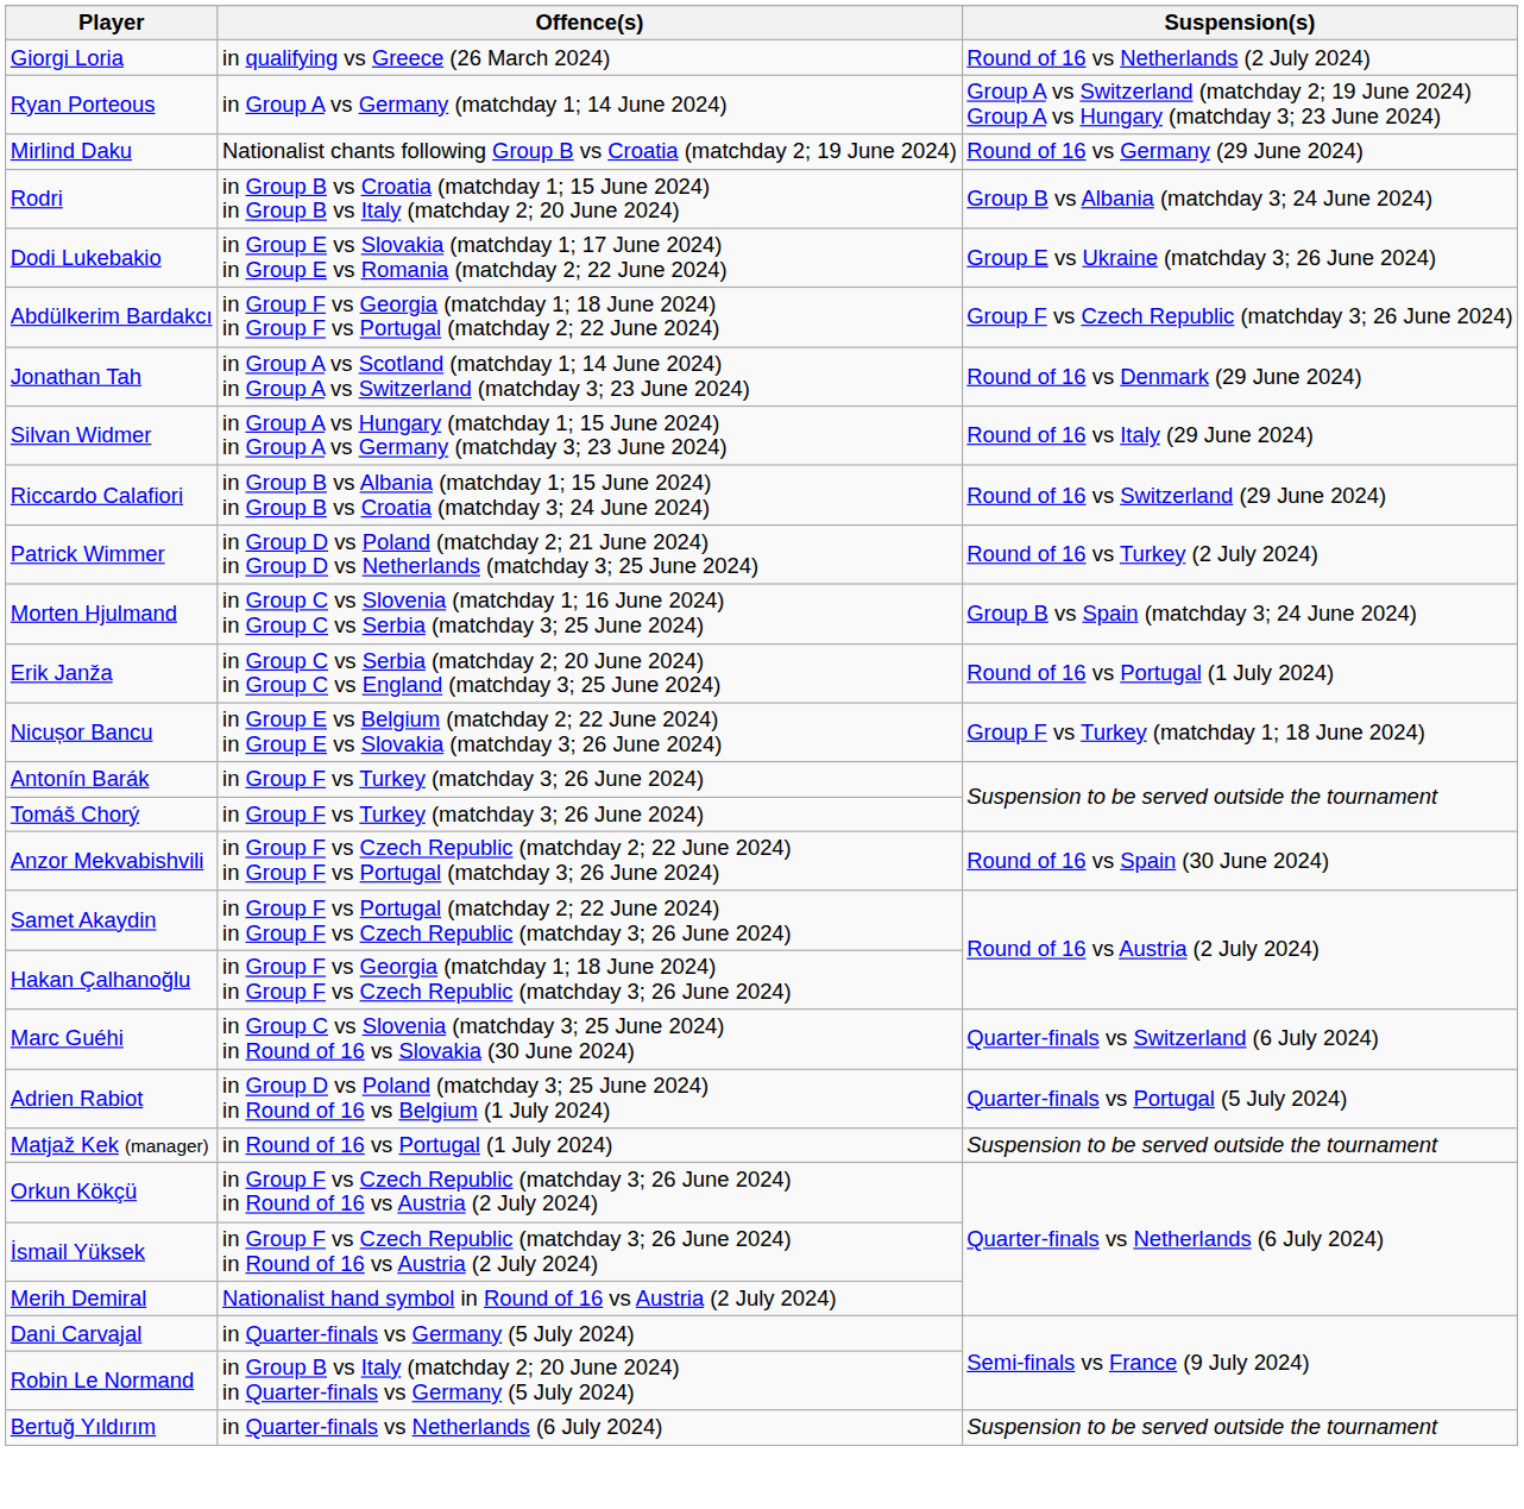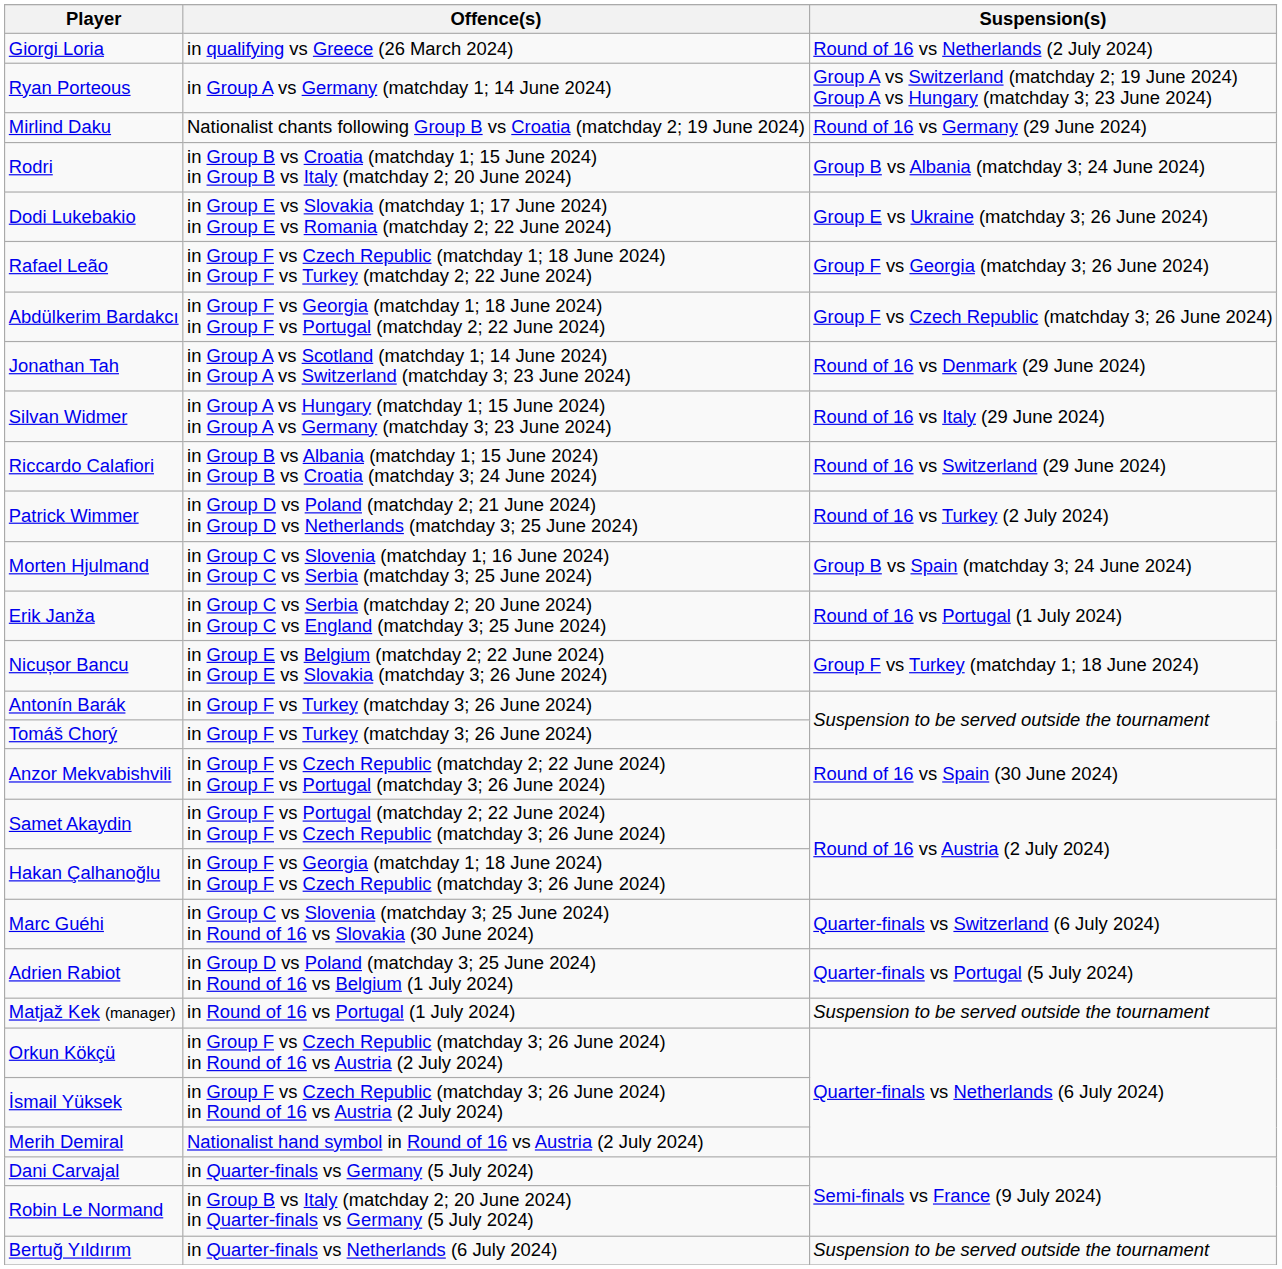 <table class="wikitable sortable">
 <tr>
 </tr>
 <tr>
 <th>Player</th>
 <th>Offence(s)</th>
 <th>Suspension(s)</th>
 </tr>
 <tr>
 <td> <a href='#'>Giorgi Loria</a></td>
 <td> in <a href='#'>qualifying</a> vs <a href='#'>Greece</a> (26 March 2024)</td>
 <td><a href='#'>Round of 16</a> vs <a href='#'>Netherlands</a> (2 July 2024)</td>
 </tr>
 <tr>
 <td> <a href='#'>Ryan Porteous</a></td>
 <td> in <a href='#'>Group A</a> vs <a href='#'>Germany</a> (matchday 1; 14 June 2024)</td>
 <td><a href='#'>Group A</a> vs <a href='#'>Switzerland</a> (matchday 2; 19 June 2024)<br><a href='#'>Group A</a> vs <a href='#'>Hungary</a> (matchday 3; 23 June 2024)</td>
 </tr>
 <tr>
 <td> <a href='#'>Mirlind Daku</a></td>
 <td>Nationalist chants following <a href='#'>Group B</a> vs <a href='#'>Croatia</a> (matchday 2; 19 June 2024)</td>
 <td><a href='#'>Round of 16</a> vs <a href='#'>Germany</a> (29 June 2024)</td>
 </tr>
 <tr>
 <td> <a href='#'>Rodri</a></td>
 <td> in <a href='#'>Group B</a> vs <a href='#'>Croatia</a> (matchday 1; 15 June 2024)<br> in <a href='#'>Group B</a> vs <a href='#'>Italy</a> (matchday 2; 20 June 2024)</td>
 <td><a href='#'>Group B</a> vs <a href='#'>Albania</a> (matchday 3; 24 June 2024)</td>
 </tr>
 <tr>
 <td> <a href='#'>Dodi Lukebakio</a></td>
 <td> in <a href='#'>Group E</a> vs <a href='#'>Slovakia</a> (matchday 1; 17 June 2024)<br> in <a href='#'>Group E</a> vs <a href='#'>Romania</a> (matchday 2; 22 June 2024)</td>
 <td><a href='#'>Group E</a> vs <a href='#'>Ukraine</a> (matchday 3; 26 June 2024)</td>
+</tr>
+<tr>
+<td> <a href='#'>Rafael Leão</a></td>
+<td> in <a href='#'>Group F</a> vs <a href='#'>Czech Republic</a> (matchday 1; 18 June 2024)<br> in <a href='#'>Group F</a> vs <a href='#'>Turkey</a> (matchday 2; 22 June 2024)</td>
+<td><a href='#'>Group F</a> vs <a href='#'>Georgia</a> (matchday 3; 26 June 2024)</td>
 </tr>
 <tr>
 <td> <a href='#'>Abdülkerim Bardakcı</a></td>
 <td> in <a href='#'>Group F</a> vs <a href='#'>Georgia</a> (matchday 1; 18 June 2024)<br> in <a href='#'>Group F</a> vs <a href='#'>Portugal</a> (matchday 2; 22 June 2024)</td>
 <td><a href='#'>Group F</a> vs <a href='#'>Czech Republic</a> (matchday 3; 26 June 2024)</td>
 </tr>
 <tr>
 <td> <a href='#'>Jonathan Tah</a></td>
 <td> in <a href='#'>Group A</a> vs <a href='#'>Scotland</a> (matchday 1; 14 June 2024)<br> in <a href='#'>Group A</a> vs <a href='#'>Switzerland</a> (matchday 3; 23 June 2024)</td>
 <td><a href='#'>Round of 16</a> vs <a href='#'>Denmark</a> (29 June 2024)</td>
 </tr>
 <tr>
 <td> <a href='#'>Silvan Widmer</a></td>
 <td> in <a href='#'>Group A</a> vs <a href='#'>Hungary</a> (matchday 1; 15 June 2024)<br> in <a href='#'>Group A</a> vs <a href='#'>Germany</a> (matchday 3; 23 June 2024)</td>
 <td><a href='#'>Round of 16</a> vs <a href='#'>Italy</a> (29 June 2024)</td>
 </tr>
 <tr>
 <td> <a href='#'>Riccardo Calafiori</a></td>
 <td> in <a href='#'>Group B</a> vs <a href='#'>Albania</a> (matchday 1; 15 June 2024)<br> in <a href='#'>Group B</a> vs <a href='#'>Croatia</a> (matchday 3; 24 June 2024)</td>
 <td><a href='#'>Round of 16</a> vs <a href='#'>Switzerland</a> (29 June 2024)</td>
 </tr>
 <tr>
 <td> <a href='#'>Patrick Wimmer</a></td>
 <td> in <a href='#'>Group D</a> vs <a href='#'>Poland</a> (matchday 2; 21 June 2024)<br> in <a href='#'>Group D</a> vs <a href='#'>Netherlands</a> (matchday 3; 25 June 2024)</td>
 <td><a href='#'>Round of 16</a> vs <a href='#'>Turkey</a> (2 July 2024)</td>
 </tr>
 <tr>
 <td> <a href='#'>Morten Hjulmand</a></td>
 <td> in <a href='#'>Group C</a> vs <a href='#'>Slovenia</a> (matchday 1; 16 June 2024)<br> in <a href='#'>Group C</a> vs <a href='#'>Serbia</a> (matchday 3; 25 June 2024)</td>
 <td><a href='#'>Group B</a> vs <a href='#'>Spain</a> (matchday 3; 24 June 2024)</td>
 </tr>
 <tr>
 <td> <a href='#'>Erik Janža</a></td>
 <td> in <a href='#'>Group C</a> vs <a href='#'>Serbia</a> (matchday 2; 20 June 2024)<br> in <a href='#'>Group C</a> vs <a href='#'>England</a> (matchday 3; 25 June 2024)</td>
 <td><a href='#'>Round of 16</a> vs <a href='#'>Portugal</a> (1 July 2024)</td>
 </tr>
 <tr>
 <td> <a href='#'>Nicușor Bancu</a></td>
 <td> in <a href='#'>Group E</a> vs <a href='#'>Belgium</a> (matchday 2; 22 June 2024)<br> in <a href='#'>Group E</a> vs <a href='#'>Slovakia</a> (matchday 3; 26 June 2024)</td>
 <td><a href='#'>Group F</a> vs <a href='#'>Turkey</a> (matchday 1; 18 June 2024)</td>
 </tr>
 <tr>
 <td> <a href='#'>Antonín Barák</a></td>
 <td> in <a href='#'>Group F</a> vs <a href='#'>Turkey</a> (matchday 3; 26 June 2024)</td>
 <td rowspan="2"><em>Suspension to be served outside the tournament</em></td>
 </tr>
 <tr>
 <td> <a href='#'>Tomáš Chorý</a></td>
 <td> in <a href='#'>Group F</a> vs <a href='#'>Turkey</a> (matchday 3; 26 June 2024)</td>
 </tr>
 <tr>
 <td> <a href='#'>Anzor Mekvabishvili</a></td>
 <td> in <a href='#'>Group F</a> vs <a href='#'>Czech Republic</a> (matchday 2; 22 June 2024)<br> in <a href='#'>Group F</a> vs <a href='#'>Portugal</a> (matchday 3; 26 June 2024)</td>
 <td><a href='#'>Round of 16</a> vs <a href='#'>Spain</a> (30 June 2024)</td>
 </tr>
 <tr>
 <td> <a href='#'>Samet Akaydin</a></td>
 <td> in <a href='#'>Group F</a> vs <a href='#'>Portugal</a> (matchday 2; 22 June 2024)<br> in <a href='#'>Group F</a> vs <a href='#'>Czech Republic</a> (matchday 3; 26 June 2024)</td>
 <td rowspan="2"><a href='#'>Round of 16</a> vs <a href='#'>Austria</a> (2 July 2024)</td>
 </tr>
 <tr>
 <td> <a href='#'>Hakan Çalhanoğlu</a></td>
 <td> in <a href='#'>Group F</a> vs <a href='#'>Georgia</a> (matchday 1; 18 June 2024)<br> in <a href='#'>Group F</a> vs <a href='#'>Czech Republic</a> (matchday 3; 26 June 2024)</td>
 </tr>
 <tr>
 <td> <a href='#'>Marc Guéhi</a></td>
 <td> in <a href='#'>Group C</a> vs <a href='#'>Slovenia</a> (matchday 3; 25 June 2024)<br> in <a href='#'>Round of 16</a> vs <a href='#'>Slovakia</a> (30 June 2024)</td>
 <td><a href='#'>Quarter-finals</a> vs <a href='#'>Switzerland</a> (6 July 2024)</td>
 </tr>
 <tr>
 <td> <a href='#'>Adrien Rabiot</a></td>
 <td> in <a href='#'>Group D</a> vs <a href='#'>Poland</a> (matchday 3; 25 June 2024)<br> in <a href='#'>Round of 16</a> vs <a href='#'>Belgium</a> (1 July 2024)</td>
 <td><a href='#'>Quarter-finals</a> vs <a href='#'>Portugal</a> (5 July 2024)</td>
 </tr>
 <tr>
 <td> <a href='#'>Matjaž Kek</a> <small>(manager)</small></td>
 <td> in <a href='#'>Round of 16</a> vs <a href='#'>Portugal</a> (1 July 2024)</td>
 <td><em>Suspension to be served outside the tournament</em></td>
 </tr>
 <tr>
 <td> <a href='#'>Orkun Kökçü</a></td>
 <td> in <a href='#'>Group F</a> vs <a href='#'>Czech Republic</a> (matchday 3; 26 June 2024)<br> in <a href='#'>Round of 16</a> vs <a href='#'>Austria</a> (2 July 2024)</td>
 <td rowspan="3"><a href='#'>Quarter-finals</a> vs <a href='#'>Netherlands</a> (6 July 2024)</td>
 </tr>
 <tr>
 <td> <a href='#'>İsmail Yüksek</a></td>
 <td> in <a href='#'>Group F</a> vs <a href='#'>Czech Republic</a> (matchday 3; 26 June 2024)<br> in <a href='#'>Round of 16</a> vs <a href='#'>Austria</a> (2 July 2024)</td>
 </tr>
 <tr>
 <td> <a href='#'>Merih Demiral</a></td>
 <td><a href='#'>Nationalist hand symbol</a> in <a href='#'>Round of 16</a> vs <a href='#'>Austria</a> (2 July 2024)</td>
 </tr>
 <tr>
 <td> <a href='#'>Dani Carvajal</a></td>
 <td> in <a href='#'>Quarter-finals</a> vs <a href='#'>Germany</a> (5 July 2024)</td>
 <td rowspan="2"><a href='#'>Semi-finals</a> vs <a href='#'>France</a> (9 July 2024)</td>
 </tr>
 <tr>
 <td> <a href='#'>Robin Le Normand</a></td>
 <td> in <a href='#'>Group B</a> vs <a href='#'>Italy</a> (matchday 2; 20 June 2024)<br> in <a href='#'>Quarter-finals</a> vs <a href='#'>Germany</a> (5 July 2024)</td>
 </tr>
 <tr>
 <td> <a href='#'>Bertuğ Yıldırım</a></td>
 <td> in <a href='#'>Quarter-finals</a> vs <a href='#'>Netherlands</a> (6 July 2024)</td>
 <td><em>Suspension to be served outside the tournament</em></td>
 </tr>
 </table>
